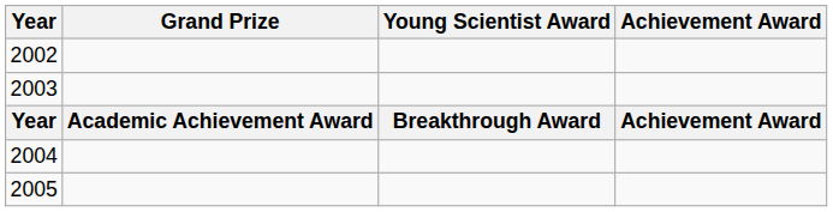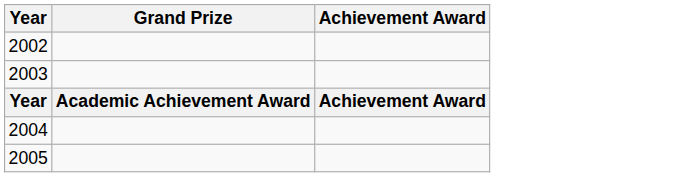 <table class="wikitable" style="text-align:center;">
 <tr>
 <th>Year</th>
 <th>Grand Prize</th>
-<th>Young Scientist Award</th>
 <th>Achievement Award</th>
 </tr>
 <tr>
 <td>2002</td>
-<td></td>
 <td></td>
 <td><br></td>
 </tr>
 <tr>
 <td>2003</td>
 <td></td>
-<td></td>
 <td><br></td>
 </tr>
 <tr>
 <th>Year</th>
 <th>Academic Achievement Award</th>
-<th>Breakthrough Award</th>
 <th>Achievement Award</th>
 </tr>
 <tr>
 <td>2004</td>
 <td></td>
 <td><br></td>
-<td><br></td>
 </tr>
 <tr>
 <td>2005</td>
 <td></td>
-<td><br></td>
 <td></td>
 </tr>
 </table>
